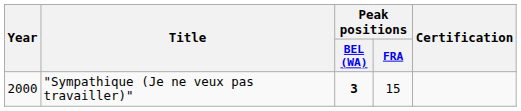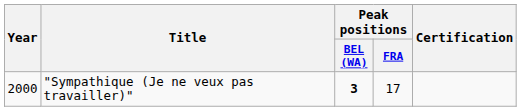 <table class="wikitable">
 <tr>
 <th align="center" rowspan="2" width="10">Year</th>
 <th align="center" rowspan="2" width="300">Title</th>
 <th align="center" colspan="2" width="20">Peak positions</th>
 <th align="center" rowspan="2" width="70">Certification</th>
 </tr>
 <tr>
 <th scope="col" style="width:3em;font-size:90%;"><a href='#'>BEL (WA)</a><br></th>
 <th scope="col" style="width:3em;font-size:90%;"><a href='#'>FRA</a><br></th>
 </tr>
 <tr>
 <td style="text-align:center;">2000</td>
 <td>"Sympathique (Je ne veux pas travailler)"</td>
 <td style="text-align:center;"><strong>3</strong></td>
-<td style="text-align:center;">15</td>
+<td style="text-align:center;">17</td>
 <td style="text-align:center;"></td>
 </tr>
 </table>
